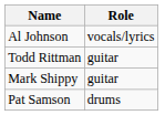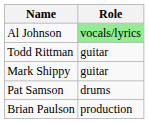 <table class="wikitable">
 <tr>
 <th>Name</th>
 <th>Role</th>
 </tr>
 <tr>
 <td>Al Johnson</td>
-<td>vocals/lyrics</td>
+<td style="background: lightgreen;">vocals/lyrics</td>
 </tr>
 <tr>
 <td>Todd Rittman</td>
 <td>guitar</td>
 </tr>
 <tr>
 <td>Mark Shippy</td>
 <td>guitar</td>
 </tr>
 <tr>
 <td>Pat Samson</td>
 <td>drums</td>
 </tr>
+<tr>
+<td>Brian Paulson</td>
+<td>production</td>
+</tr>
 </table>
